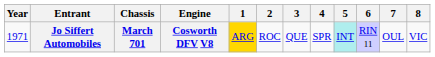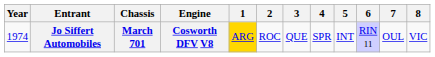 <table class="wikitable" style="text-align:center; font-size:95%">
 <tr>
 <th>Year</th>
 <th>Entrant</th>
 <th>Chassis</th>
 <th>Engine</th>
 <th>1</th>
 <th>2</th>
 <th>3</th>
 <th>4</th>
 <th>5</th>
 <th>6</th>
 <th>7</th>
 <th>8</th>
 </tr>
 <tr>
-<td><a href='#'>1971</a></td>
+<td><a href='#'>1974</a></td>
 <th><a href='#'>Jo Siffert Automobiles</a></th>
 <th><a href='#'>March</a> <a href='#'>701</a></th>
 <th><a href='#'>Cosworth DFV</a> <a href='#'>V8</a></th>
 <td style="background: gold;"><a href='#'>ARG</a></td>
 <td><a href='#'>ROC</a></td>
 <td><a href='#'>QUE</a></td>
 <td><a href='#'>SPR</a></td>
-<td style="background: paleturquoise;"><a href='#'>INT</a></td>
+<td><a href='#'>INT</a></td>
 <td style="background:#CFCFFF;"><a href='#'>RIN</a><br><small>11</small></td>
 <td><a href='#'>OUL</a></td>
 <td><a href='#'>VIC</a></td>
 </tr>
 </table>
